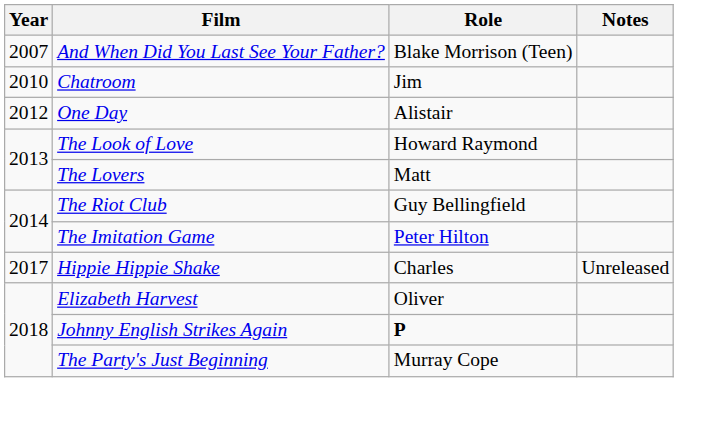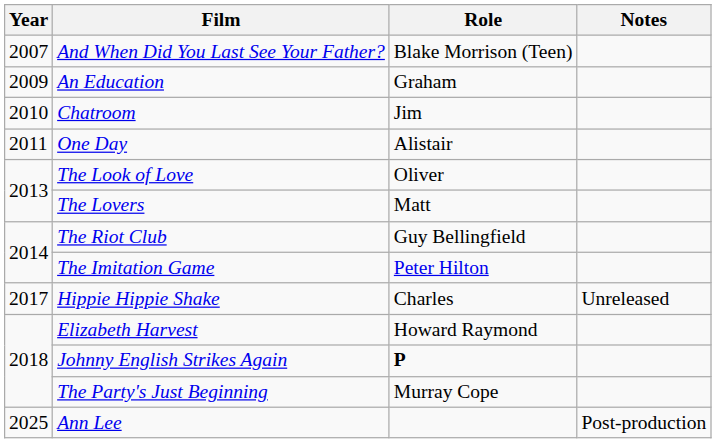 <table class="wikitable">
 <tr>
 <th>Year</th>
 <th>Film</th>
 <th>Role</th>
 <th class="unsortable">Notes</th>
 </tr>
 <tr>
 <td>2007</td>
 <td><em><a href='#'>And When Did You Last See Your Father?</a></em></td>
 <td>Blake Morrison (Teen)</td>
 <td></td>
 </tr>
 <tr>
+<td>2009</td>
+<td><em><a href='#'>An Education</a></em></td>
+<td>Graham</td>
+<td></td>
+</tr>
+<tr>
 <td>2010</td>
 <td><a href='#'><em>Chatroom</em></a></td>
 <td>Jim</td>
 <td></td>
 </tr>
 <tr>
-<td>2012</td>
+<td>2011</td>
 <td><a href='#'><em>One Day</em></a></td>
 <td>Alistair</td>
 <td></td>
 </tr>
 <tr>
 <td rowspan="2">2013</td>
 <td><em><a href='#'>The Look of Love</a></em></td>
-<td>Howard Raymond</td>
+<td>Oliver</td>
 <td></td>
 </tr>
 <tr>
 <td><em><a href='#'>The Lovers</a></em></td>
 <td>Matt</td>
 <td></td>
 </tr>
 <tr>
 <td rowspan="2">2014</td>
 <td><em><a href='#'>The Riot Club</a></em></td>
 <td>Guy Bellingfield</td>
 <td></td>
 </tr>
 <tr>
 <td><em><a href='#'>The Imitation Game</a></em></td>
 <td><a href='#'>Peter Hilton</a></td>
 <td></td>
 </tr>
 <tr>
 <td>2017</td>
 <td><em><a href='#'>Hippie Hippie Shake</a></em></td>
 <td>Charles</td>
 <td>Unreleased</td>
 </tr>
 <tr>
 <td rowspan="3">2018</td>
 <td><em><a href='#'>Elizabeth Harvest</a></em></td>
-<td>Oliver</td>
+<td>Howard Raymond</td>
 <td></td>
 </tr>
 <tr>
 <td><em><a href='#'>Johnny English Strikes Again</a></em></td>
 <td><strong>P</strong></td>
 <td></td>
 </tr>
 <tr>
 <td><em><a href='#'>The Party's Just Beginning</a></em></td>
 <td>Murray Cope</td>
 <td></td>
 </tr>
+<tr>
+<td>2025</td>
+<td><em><a href='#'>Ann Lee</a></em></td>
+<td></td>
+<td>Post-production</td>
+</tr>
 </table>
